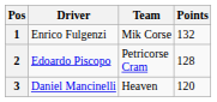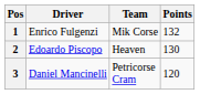 <table class="wikitable" style="font-size: 90%">
 <tr>
 <th>Pos</th>
 <th>Driver</th>
 <th>Team</th>
 <th>Points</th>
 </tr>
 <tr>
 <th>1</th>
 <td> Enrico Fulgenzi</td>
 <td>Mik Corse</td>
 <td>132</td>
 </tr>
 <tr>
 <th>2</th>
 <td> <a href='#'>Edoardo Piscopo</a></td>
-<td>Petricorse<br><a href='#'>Cram</a></td>
-<td>128</td>
+<td>Heaven</td>
+<td>130</td>
 </tr>
 <tr>
 <th>3</th>
 <td> <a href='#'>Daniel Mancinelli</a></td>
-<td>Heaven</td>
+<td>Petricorse<br><a href='#'>Cram</a></td>
 <td>120</td>
 </tr>
 </table>
